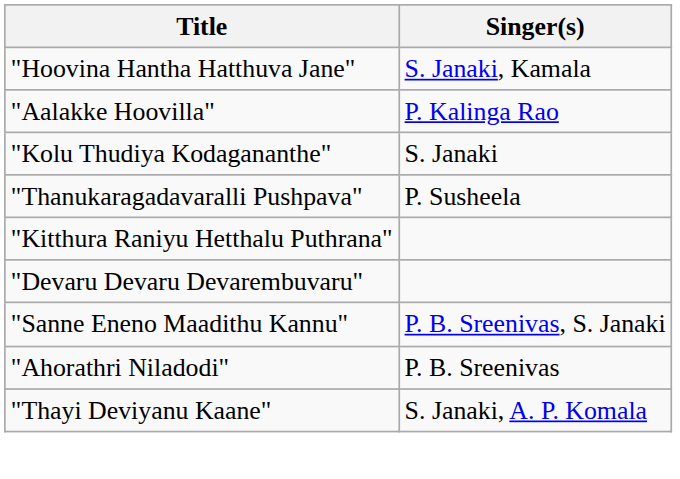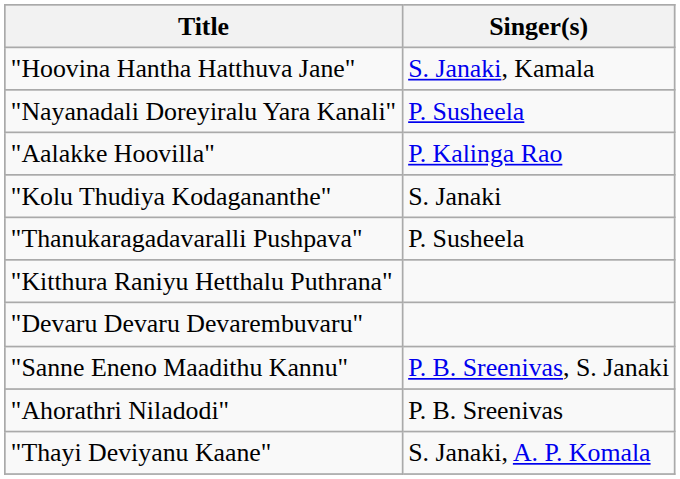 <table class="wikitable" style="font-size:95%;">
 <tr>
 <th>Title</th>
 <th>Singer(s)</th>
 </tr>
 <tr>
 <td>"Hoovina Hantha Hatthuva Jane"</td>
 <td><a href='#'>S. Janaki</a>, Kamala</td>
+</tr>
+<tr>
+<td>"Nayanadali Doreyiralu Yara Kanali"</td>
+<td><a href='#'>P. Susheela</a></td>
 </tr>
 <tr>
 <td>"Aalakke Hoovilla"</td>
 <td><a href='#'>P. Kalinga Rao</a></td>
 </tr>
 <tr>
 <td>"Kolu Thudiya Kodagananthe"</td>
 <td>S. Janaki</td>
 </tr>
 <tr>
 <td>"Thanukaragadavaralli Pushpava"</td>
 <td>P. Susheela</td>
 </tr>
 <tr>
 <td>"Kitthura Raniyu Hetthalu Puthrana"</td>
 <td></td>
 </tr>
 <tr>
 <td>"Devaru Devaru Devarembuvaru"</td>
 <td></td>
 </tr>
 <tr>
 <td>"Sanne Eneno Maadithu Kannu"</td>
 <td><a href='#'>P. B. Sreenivas</a>, S. Janaki</td>
 </tr>
 <tr>
 <td>"Ahorathri Niladodi"</td>
 <td>P. B. Sreenivas</td>
 </tr>
 <tr>
 <td>"Thayi Deviyanu Kaane"</td>
 <td>S. Janaki, <a href='#'>A. P. Komala</a></td>
 </tr>
 </table>
